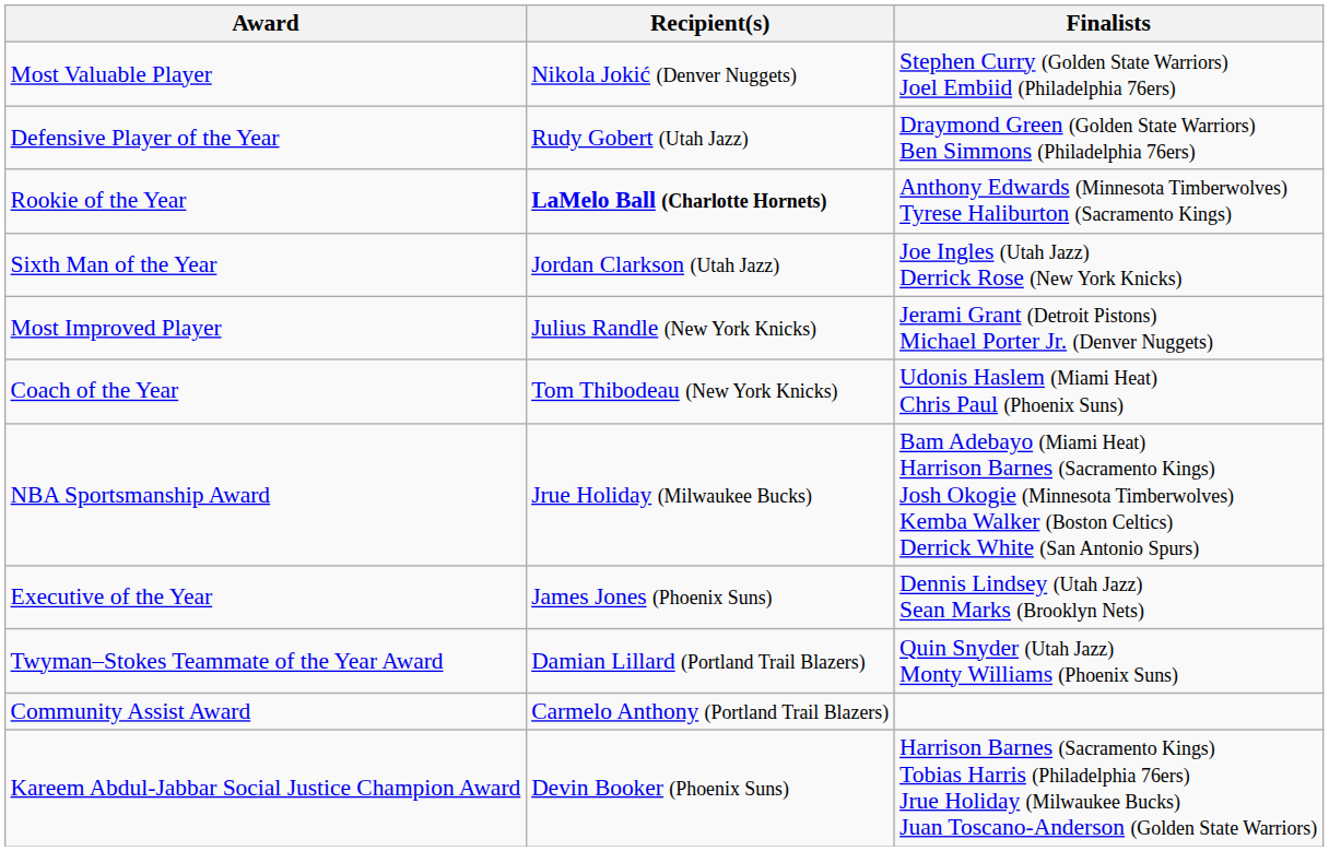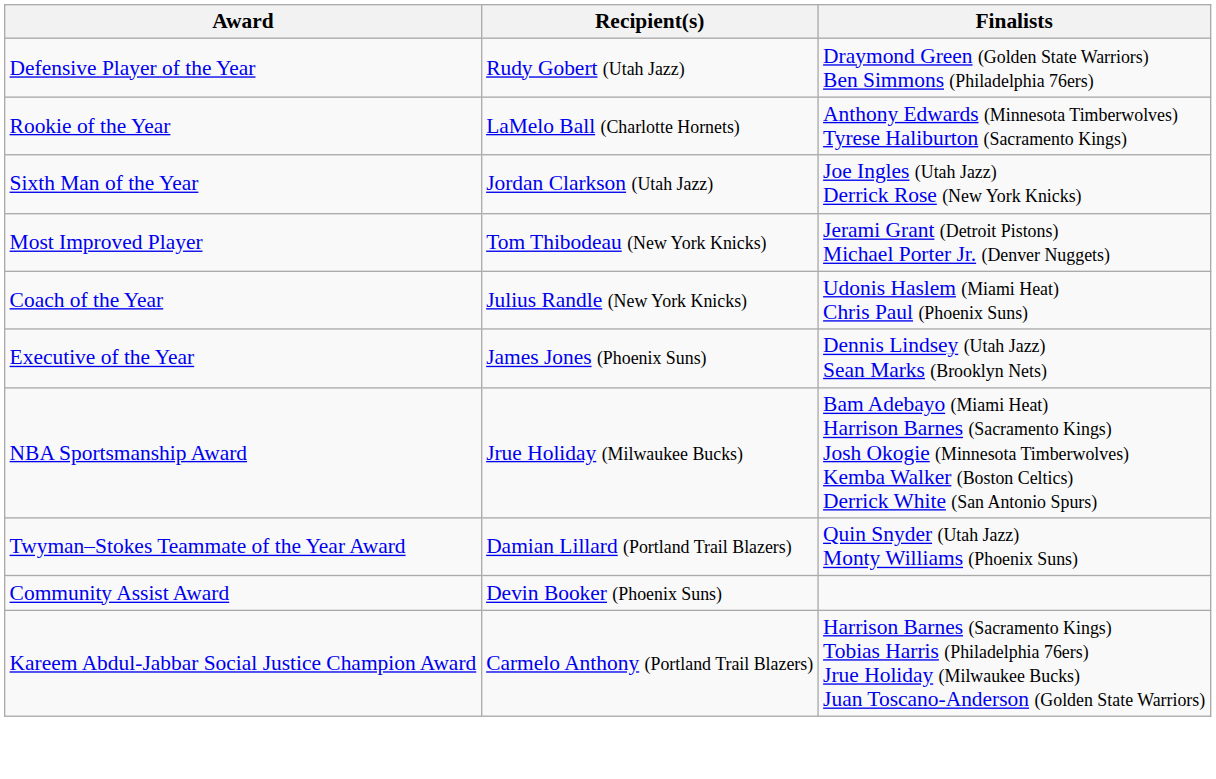 <table class="wikitable">
 <tr>
 <th>Award</th>
 <th>Recipient(s)</th>
 <th>Finalists</th>
-</tr>
-<tr>
-<td><a href='#'>Most Valuable Player</a></td>
-<td><a href='#'>Nikola Jokić</a> <small>(Denver Nuggets)</small></td>
-<td><a href='#'>Stephen Curry</a> <small>(Golden State Warriors)</small><br><a href='#'>Joel Embiid</a> <small>(Philadelphia 76ers)</small></td>
 </tr>
 <tr>
 <td><a href='#'>Defensive Player of the Year</a></td>
 <td><a href='#'>Rudy Gobert</a> <small>(Utah Jazz)</small></td>
 <td><a href='#'>Draymond Green</a> <small>(Golden State Warriors)</small><br><a href='#'>Ben Simmons</a> <small>(Philadelphia 76ers)</small></td>
 </tr>
 <tr>
 <td><a href='#'>Rookie of the Year</a></td>
-<td><strong><a href='#'>LaMelo Ball</a> <small>(Charlotte Hornets)</small></strong></td>
+<td><a href='#'>LaMelo Ball</a> <small>(Charlotte Hornets)</small></td>
 <td><a href='#'>Anthony Edwards</a> <small>(Minnesota Timberwolves)</small><br><a href='#'>Tyrese Haliburton</a> <small>(Sacramento Kings)</small></td>
 </tr>
 <tr>
 <td><a href='#'>Sixth Man of the Year</a></td>
 <td><a href='#'>Jordan Clarkson</a> <small>(Utah Jazz)</small></td>
 <td><a href='#'>Joe Ingles</a> <small>(Utah Jazz)</small><br><a href='#'>Derrick Rose</a> <small>(New York Knicks)</small></td>
 </tr>
 <tr>
 <td><a href='#'>Most Improved Player</a></td>
-<td><a href='#'>Julius Randle</a> <small>(New York Knicks)</small></td>
+<td><a href='#'>Tom Thibodeau</a> <small>(New York Knicks)</small></td>
 <td><a href='#'>Jerami Grant</a> <small>(Detroit Pistons)</small><br><a href='#'>Michael Porter Jr.</a> <small>(Denver Nuggets)</small></td>
 </tr>
 <tr>
 <td><a href='#'>Coach of the Year</a></td>
-<td><a href='#'>Tom Thibodeau</a> <small>(New York Knicks)</small></td>
+<td><a href='#'>Julius Randle</a> <small>(New York Knicks)</small></td>
 <td><a href='#'>Udonis Haslem</a> <small>(Miami Heat)</small><br><a href='#'>Chris Paul</a> <small>(Phoenix Suns)</small></td>
+</tr>
+<tr>
+<td><a href='#'>Executive of the Year</a></td>
+<td><a href='#'>James Jones</a> <small>(Phoenix Suns)</small></td>
+<td><a href='#'>Dennis Lindsey</a> <small>(Utah Jazz)</small><br><a href='#'>Sean Marks</a> <small>(Brooklyn Nets)</small></td>
 </tr>
 <tr>
 <td><a href='#'>NBA Sportsmanship Award</a></td>
 <td><a href='#'>Jrue Holiday</a> <small>(Milwaukee Bucks)</small></td>
 <td><a href='#'>Bam Adebayo</a> <small>(Miami Heat)</small><br><a href='#'>Harrison Barnes</a> <small>(Sacramento Kings)</small><br><a href='#'>Josh Okogie</a> <small>(Minnesota Timberwolves)</small><br><a href='#'>Kemba Walker</a> <small>(Boston Celtics)</small><br><a href='#'>Derrick White</a> <small>(San Antonio Spurs)</small></td>
-</tr>
-<tr>
-<td><a href='#'>Executive of the Year</a></td>
-<td><a href='#'>James Jones</a> <small>(Phoenix Suns)</small></td>
-<td><a href='#'>Dennis Lindsey</a> <small>(Utah Jazz)</small><br><a href='#'>Sean Marks</a> <small>(Brooklyn Nets)</small></td>
 </tr>
 <tr>
 <td><a href='#'>Twyman–Stokes Teammate of the Year Award</a></td>
 <td><a href='#'>Damian Lillard</a> <small>(Portland Trail Blazers)</small></td>
 <td><a href='#'>Quin Snyder</a> <small>(Utah Jazz)</small><br><a href='#'>Monty Williams</a> <small>(Phoenix Suns)</small></td>
 </tr>
 <tr>
 <td><a href='#'>Community Assist Award</a></td>
-<td><a href='#'>Carmelo Anthony</a> <small>(Portland Trail Blazers)</small></td>
+<td><a href='#'>Devin Booker</a> <small>(Phoenix Suns)</small></td>
 <td></td>
 </tr>
 <tr>
 <td><a href='#'>Kareem Abdul-Jabbar Social Justice Champion Award</a></td>
-<td><a href='#'>Devin Booker</a> <small>(Phoenix Suns)</small></td>
+<td><a href='#'>Carmelo Anthony</a> <small>(Portland Trail Blazers)</small></td>
 <td><a href='#'>Harrison Barnes</a> <small>(Sacramento Kings)</small><br><a href='#'>Tobias Harris</a> <small>(Philadelphia 76ers)</small><br><a href='#'>Jrue Holiday</a> <small>(Milwaukee Bucks)</small><br><a href='#'>Juan Toscano-Anderson</a> <small>(Golden State Warriors)</small></td>
 </tr>
 </table>
